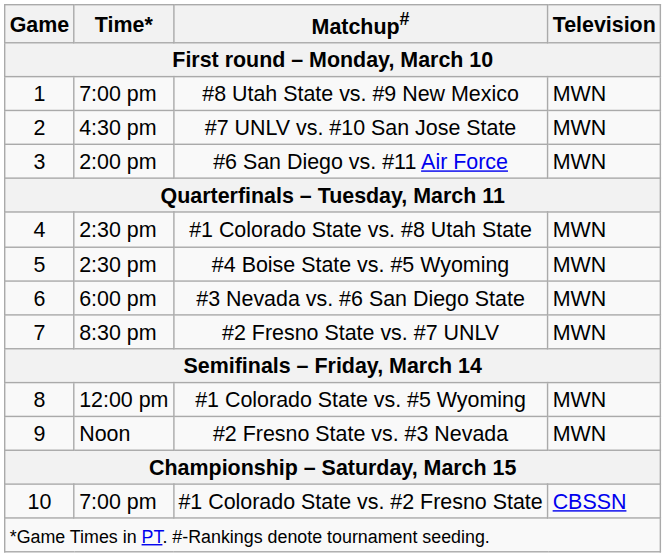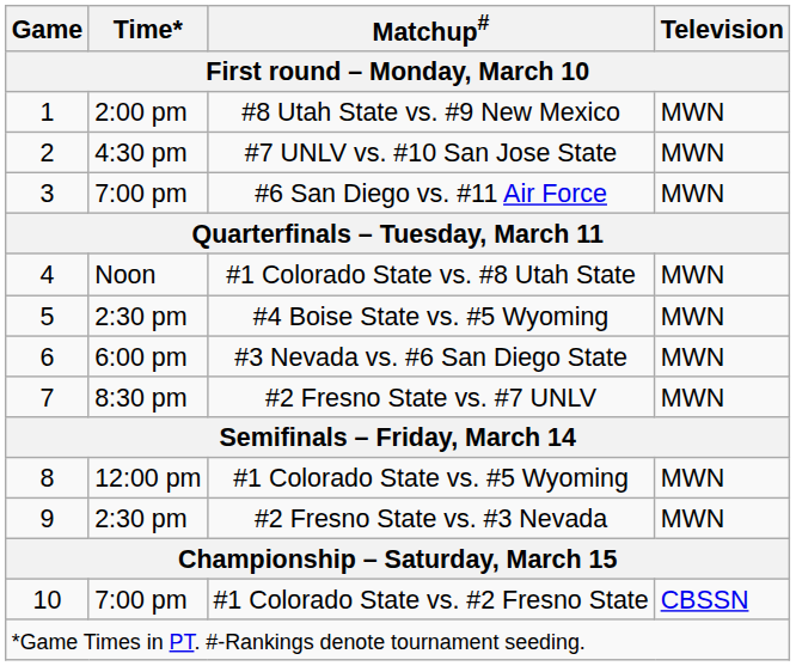 <table class="wikitable" style="font-size: 95%">
 <tr align="center">
 <th>Game</th>
 <th>Time*</th>
 <th>Matchup<sup>#</sup></th>
 <th>Television</th>
 </tr>
 <tr>
 <th colspan=7>First round – Monday, March 10</th>
 </tr>
 <tr>
 <td style="text-align: center;">1</td>
-<td>7:00 pm</td>
+<td>2:00 pm</td>
 <td style="text-align: center;">#8 Utah State vs. #9 New Mexico</td>
 <td>MWN</td>
 </tr>
 <tr>
 <td style="text-align: center;">2</td>
 <td>4:30 pm</td>
 <td style="text-align: center;">#7 UNLV vs. #10 San Jose State</td>
 <td>MWN</td>
 </tr>
 <tr>
 <td style="text-align: center;">3</td>
-<td>2:00 pm</td>
+<td>7:00 pm</td>
 <td style="text-align: center;">#6 San Diego vs. #11 <a href='#'>Air Force</a></td>
 <td>MWN</td>
 </tr>
 <tr>
 <th colspan=7>Quarterfinals – Tuesday, March 11</th>
 </tr>
 <tr>
 <td style="text-align: center;">4</td>
-<td>2:30 pm</td>
+<td>Noon</td>
 <td style="text-align: center;">#1 Colorado State vs. #8 Utah State</td>
 <td>MWN</td>
 </tr>
 <tr>
 <td style="text-align: center;">5</td>
 <td>2:30 pm</td>
 <td style="text-align: center;">#4 Boise State vs. #5 Wyoming</td>
 <td>MWN</td>
 </tr>
 <tr>
 <td style="text-align: center;">6</td>
 <td>6:00 pm</td>
 <td style="text-align: center;">#3 Nevada vs. #6 San Diego State</td>
 <td>MWN</td>
 </tr>
 <tr>
 <td style="text-align: center;">7</td>
 <td>8:30 pm</td>
 <td style="text-align: center;">#2 Fresno State vs. #7 UNLV</td>
 <td>MWN</td>
 </tr>
 <tr>
 <th colspan=7>Semifinals – Friday, March 14</th>
 </tr>
 <tr>
 <td style="text-align: center;">8</td>
 <td>12:00 pm</td>
 <td style="text-align: center;">#1 Colorado State vs. #5 Wyoming</td>
 <td>MWN</td>
 </tr>
 <tr>
 <td style="text-align: center;">9</td>
-<td>Noon</td>
+<td>2:30 pm</td>
 <td style="text-align: center;">#2 Fresno State vs. #3 Nevada</td>
 <td>MWN</td>
 </tr>
 <tr>
 <th colspan=7>Championship – Saturday, March 15</th>
 </tr>
 <tr>
 <td style="text-align: center;">10</td>
 <td>7:00 pm</td>
 <td style="text-align: center;">#1 Colorado State vs. #2 Fresno State</td>
 <td><a href='#'>CBSSN</a></td>
 </tr>
 <tr>
 <td colspan=6><small>*Game Times in <a href='#'>PT</a>. #-Rankings denote tournament seeding.</small></td>
 </tr>
 </table>
